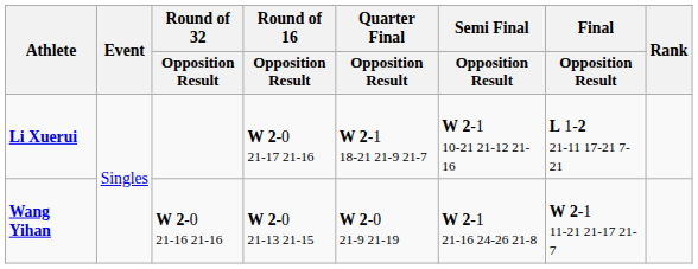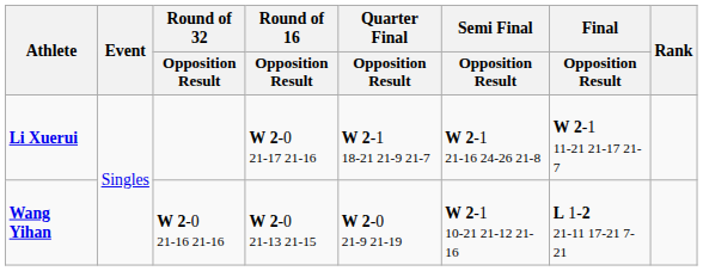 <table class="wikitable" style="font-size:90%">
 <tr>
 <th rowspan=2>Athlete</th>
 <th rowspan=2>Event</th>
 <th>Round of 32</th>
 <th>Round of 16</th>
 <th>Quarter Final</th>
 <th>Semi Final</th>
 <th>Final</th>
 <th rowspan=2>Rank</th>
 </tr>
 <tr style="font-size:95%">
 <th>Opposition<br>Result</th>
 <th>Opposition<br>Result</th>
 <th>Opposition<br>Result</th>
 <th>Opposition<br>Result</th>
 <th>Opposition<br>Result</th>
 </tr>
 <tr>
 <td><strong><a href='#'>Li Xuerui</a></strong></td>
 <td rowspan=2><a href='#'>Singles</a></td>
 <td></td>
 <td><br><strong>W</strong> <strong>2</strong>-0<br><small>21-17 21-16</small></td>
 <td><br><strong>W</strong> <strong>2</strong>-1<br><small>18-21 21-9 21-7</small></td>
-<td><br><strong>W</strong> <strong>2</strong>-1<br><small>10-21 21-12 21-16</small></td>
-<td><br><strong>L</strong> 1-<strong>2</strong><br><small>21-11 17-21 7-21</small></td>
+<td><br><strong>W</strong> <strong>2</strong>-1<br><small>21-16 24-26 21-8</small></td>
+<td><br><strong>W</strong> <strong>2</strong>-1<br><small>11-21 21-17 21-7</small></td>
 <td align=center></td>
 </tr>
 <tr>
 <td><strong><a href='#'>Wang Yihan</a></strong></td>
 <td><br><strong>W</strong> <strong>2</strong>-0<br><small>21-16 21-16</small></td>
 <td><br> <strong>W</strong> <strong>2</strong>-0<br><small>21-13 21-15</small></td>
 <td><br><strong>W</strong> <strong>2</strong>-0<br><small>21-9 21-19</small></td>
-<td><br><strong>W</strong> <strong>2</strong>-1<br><small>21-16 24-26 21-8</small></td>
-<td><br><strong>W</strong> <strong>2</strong>-1<br><small>11-21 21-17 21-7</small></td>
+<td><br><strong>W</strong> <strong>2</strong>-1<br><small>10-21 21-12 21-16</small></td>
+<td><br><strong>L</strong> 1-<strong>2</strong><br><small>21-11 17-21 7-21</small></td>
 <td align=center></td>
 </tr>
 </table>
